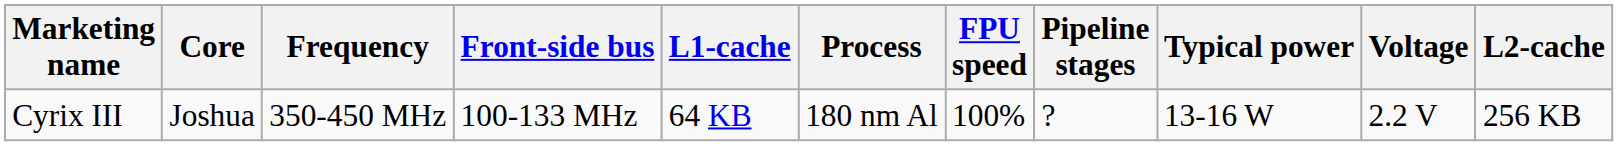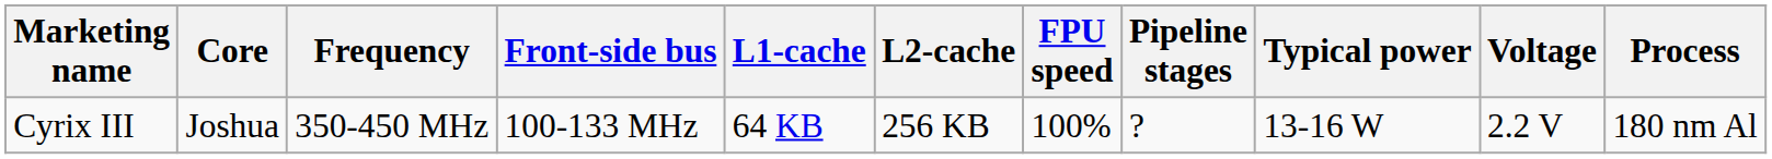 <table class="wikitable">
 <tr>
 <th>Marketing<br>name</th>
 <th>Core</th>
 <th>Frequency</th>
 <th><a href='#'>Front-side bus</a></th>
 <th><a href='#'>L1-cache</a></th>
-<th>Process</th>
+<th>L2-cache</th>
 <th><a href='#'>FPU</a><br>speed</th>
 <th>Pipeline<br>stages</th>
 <th>Typical power</th>
 <th>Voltage</th>
-<th>L2-cache</th>
+<th>Process</th>
 </tr>
 <tr>
 <td>Cyrix III</td>
 <td>Joshua</td>
 <td>350-450 MHz</td>
 <td>100-133 MHz</td>
 <td>64 <a href='#'>KB</a></td>
-<td>180 nm Al</td>
+<td>256 KB</td>
 <td>100%</td>
 <td>?</td>
 <td>13-16 W</td>
 <td>2.2 V</td>
-<td>256 KB</td>
+<td>180 nm Al</td>
 </tr>
 </table>
